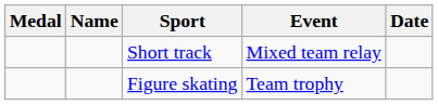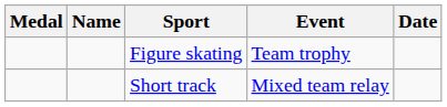 <table class="wikitable sortable" style="font-size: 95%">
 <tr>
 <th>Medal</th>
 <th>Name</th>
 <th>Sport</th>
 <th>Event</th>
 <th>Date</th>
 </tr>
 <tr>
 <td></td>
 <td></td>
-<td><a href='#'>Short track</a></td>
-<td><a href='#'>Mixed team relay</a></td>
+<td><a href='#'>Figure skating</a></td>
+<td><a href='#'>Team trophy</a></td>
 <td></td>
 </tr>
 <tr>
 <td></td>
 <td></td>
-<td><a href='#'>Figure skating</a></td>
-<td><a href='#'>Team trophy</a></td>
+<td><a href='#'>Short track</a></td>
+<td><a href='#'>Mixed team relay</a></td>
 <td></td>
 </tr>
 </table>
